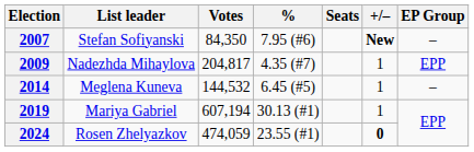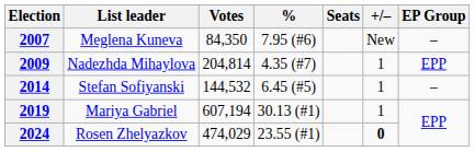 <table class="wikitable" style="text-align:center">
 <tr>
 <th>Election</th>
 <th>List leader</th>
 <th>Votes</th>
 <th>%</th>
 <th>Seats</th>
 <th>+/–</th>
 <th>EP Group</th>
 </tr>
 <tr>
 <th><a href='#'>2007</a></th>
-<td><a href='#'>Stefan Sofiyanski</a></td>
+<td><a href='#'>Meglena Kuneva</a></td>
 <td>84,350</td>
 <td>7.95 (#6)</td>
 <td></td>
-<td><strong>New</strong></td>
+<td>New</td>
 <td>–</td>
 </tr>
 <tr>
 <th><a href='#'>2009</a></th>
 <td><a href='#'>Nadezhda Mihaylova</a></td>
-<td>204,817</td>
+<td>204,814</td>
 <td>4.35 (#7)</td>
 <td></td>
 <td> 1</td>
 <td><a href='#'>EPP</a></td>
 </tr>
 <tr>
 <th><a href='#'>2014</a></th>
-<td><a href='#'>Meglena Kuneva</a></td>
+<td><a href='#'>Stefan Sofiyanski</a></td>
 <td>144,532</td>
 <td>6.45 (#5)</td>
 <td></td>
 <td> 1</td>
 <td>–</td>
 </tr>
 <tr>
 <th><a href='#'>2019</a></th>
 <td><a href='#'>Mariya Gabriel</a></td>
 <td>607,194</td>
 <td>30.13 (#1)</td>
 <td></td>
 <td> 1</td>
 <td rowspan=2><a href='#'>EPP</a></td>
 </tr>
 <tr>
 <th><a href='#'>2024</a></th>
 <td><a href='#'>Rosen Zhelyazkov</a></td>
-<td>474,059</td>
+<td>474,029</td>
 <td>23.55 (#1)</td>
 <td></td>
 <td><strong> 0</strong></td>
 </tr>
 </table>
